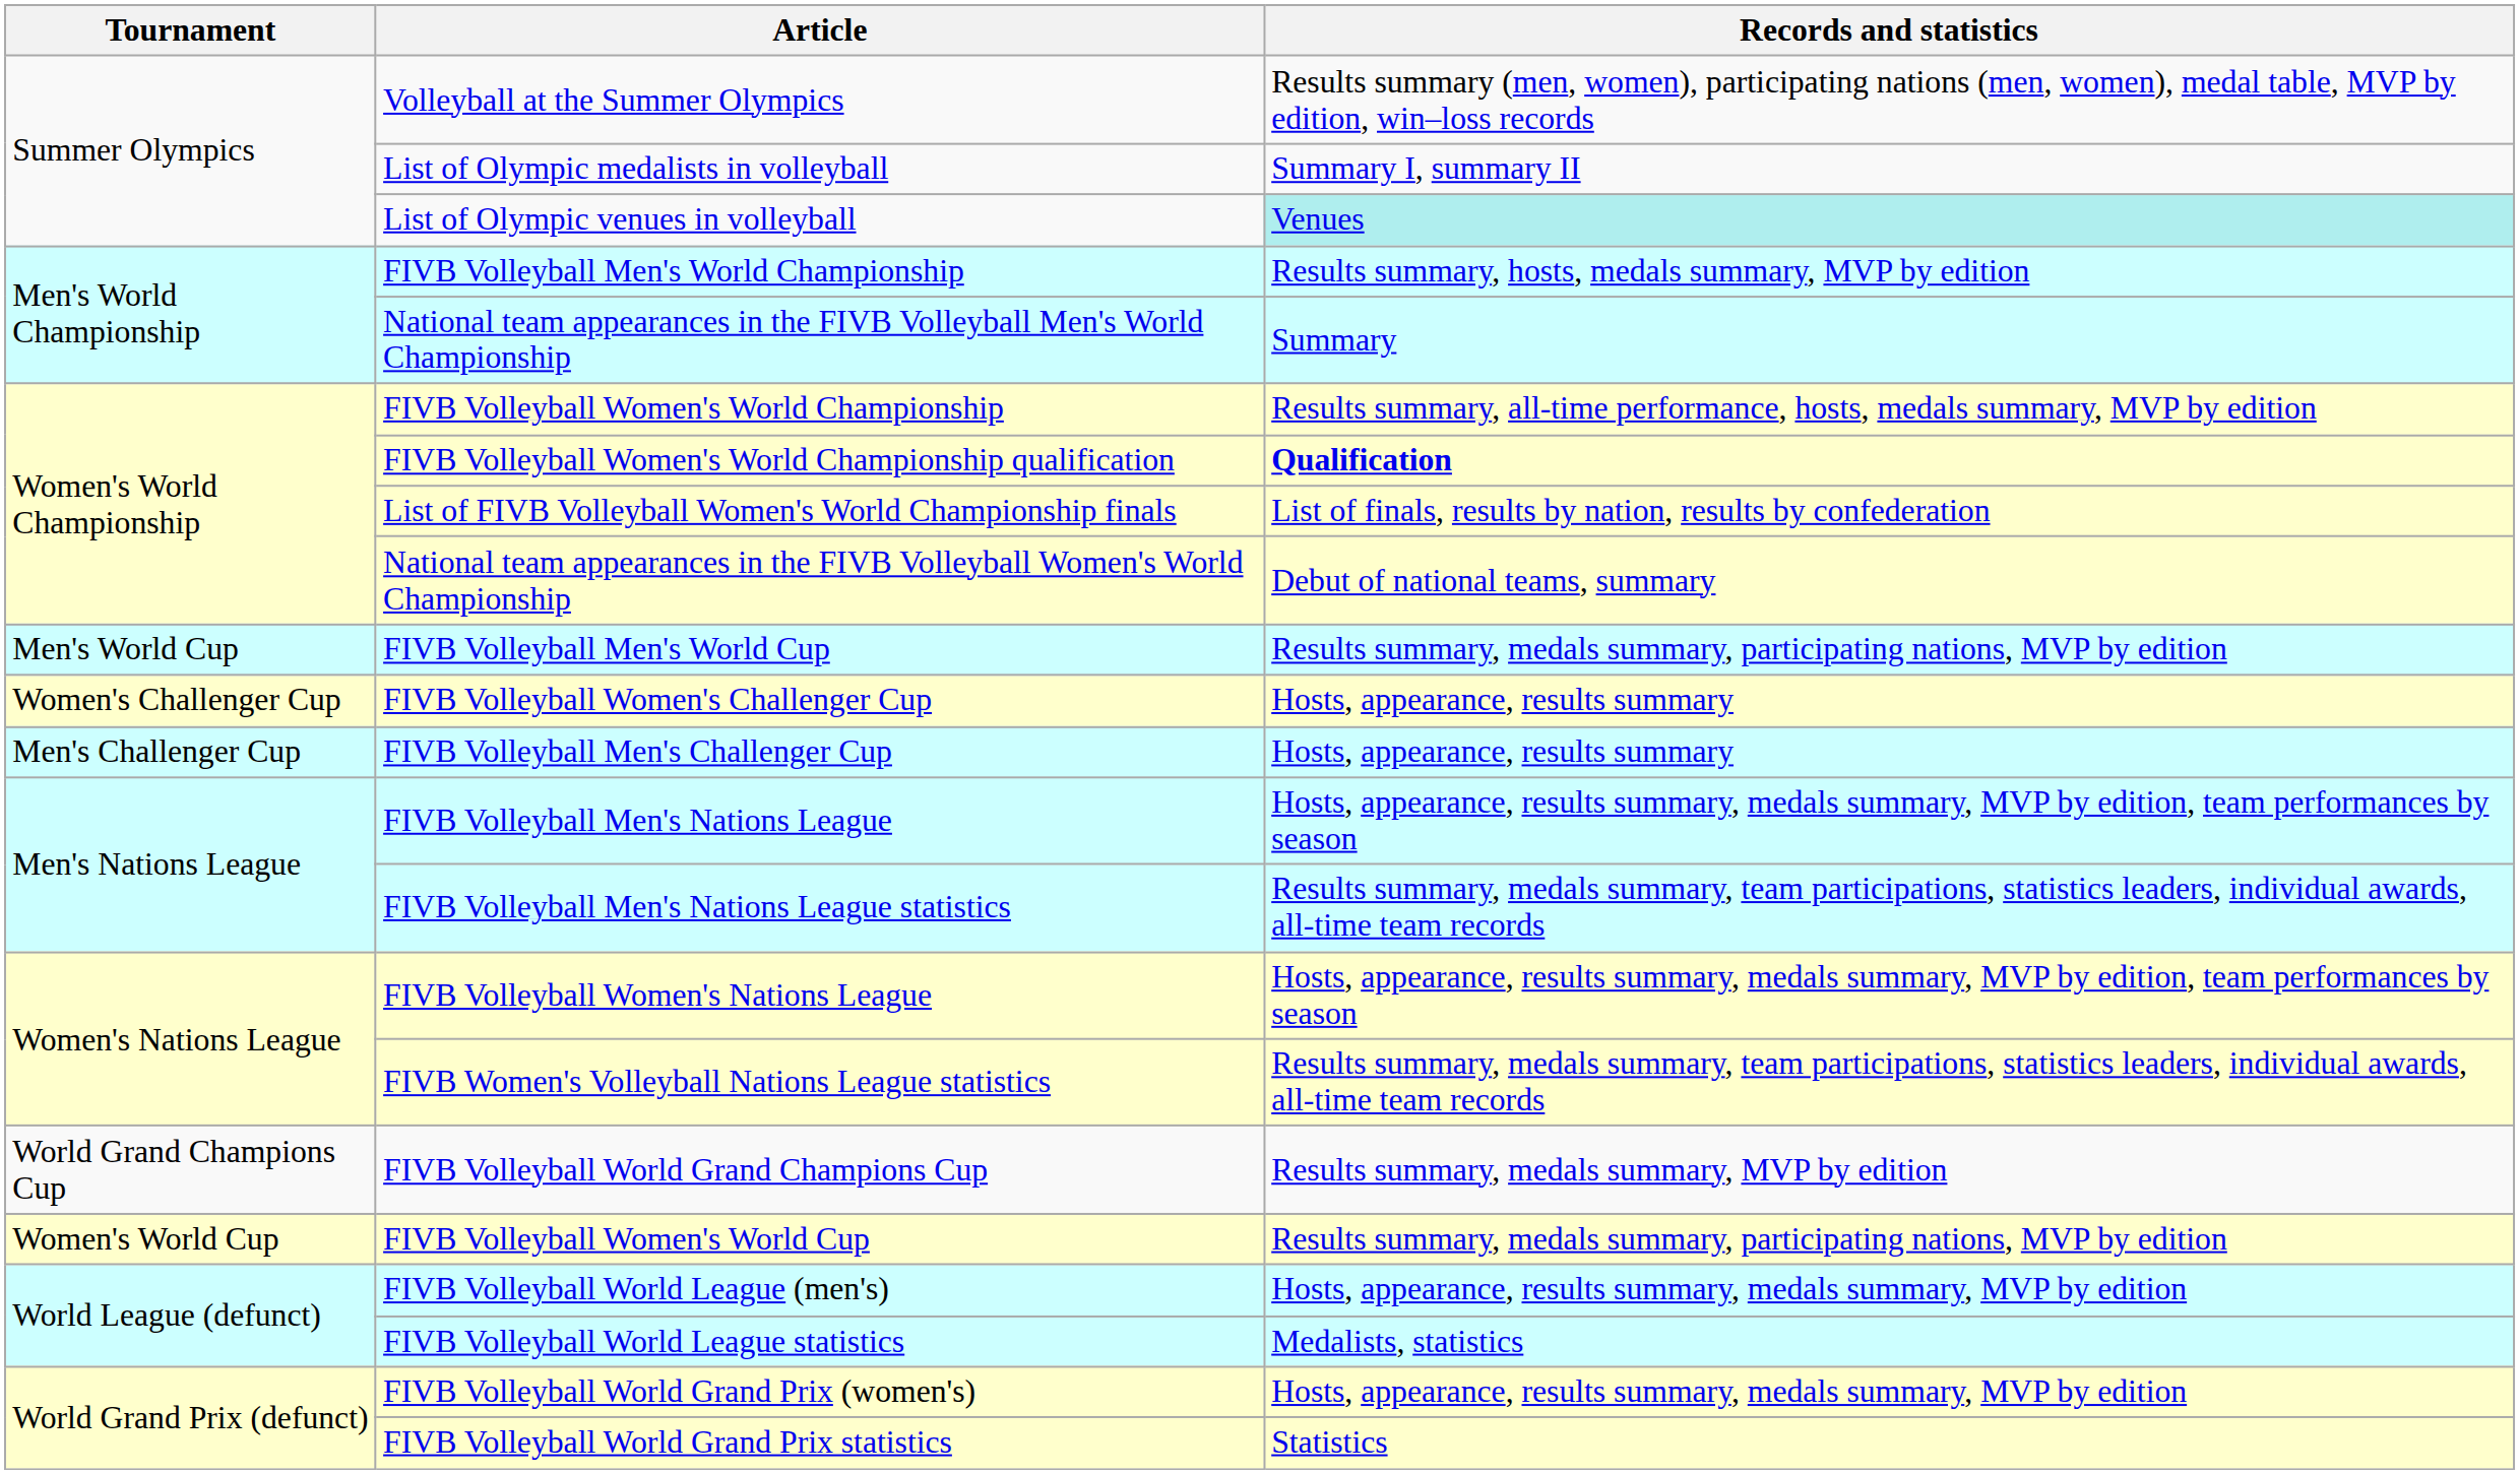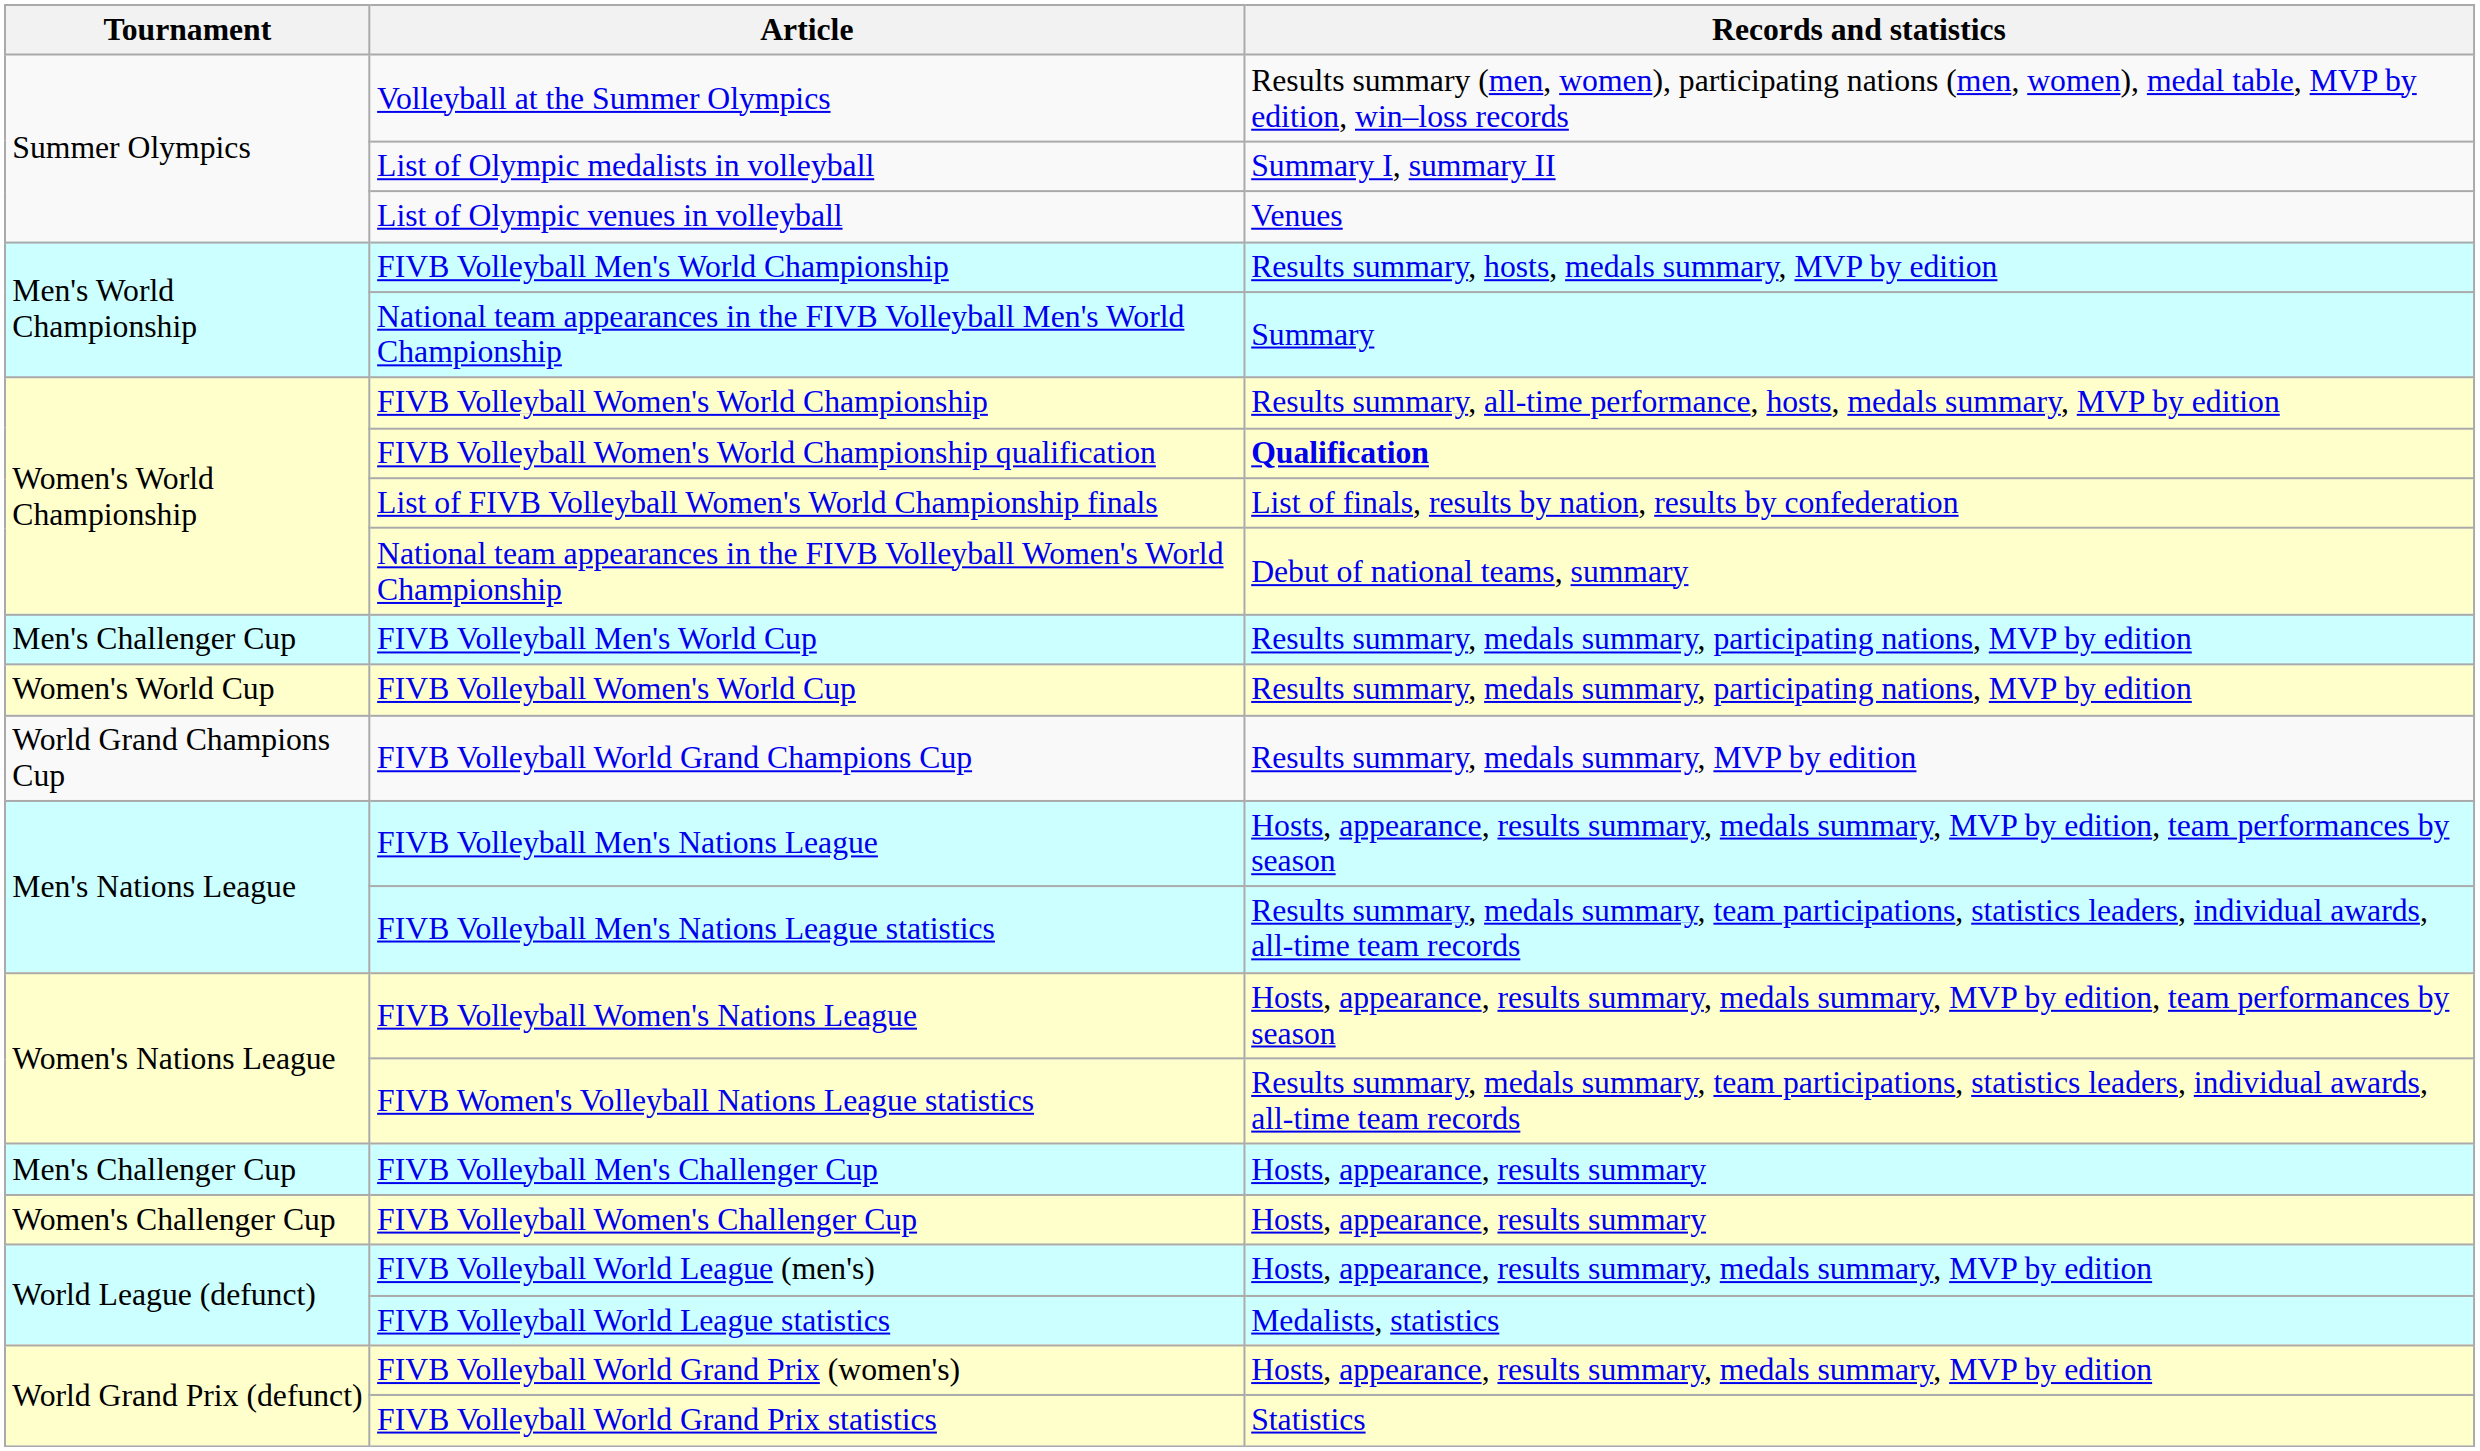 <table class="wikitable">
 <tr>
 <th>Tournament</th>
 <th>Article</th>
 <th>Records and statistics</th>
 </tr>
 <tr>
 <td rowspan="3">Summer Olympics</td>
 <td><a href='#'>Volleyball at the Summer Olympics</a></td>
 <td>Results summary (<a href='#'>men</a>, <a href='#'>women</a>), participating nations (<a href='#'>men</a>, <a href='#'>women</a>), <a href='#'>medal table</a>, <a href='#'>MVP by edition</a>, <a href='#'>win–loss records</a></td>
 </tr>
 <tr>
 <td><a href='#'>List of Olympic medalists in volleyball</a></td>
 <td><a href='#'>Summary I</a>, <a href='#'>summary II</a></td>
 </tr>
 <tr>
 <td><a href='#'>List of Olympic venues in volleyball</a></td>
-<td style="background: paleturquoise;"><a href='#'>Venues</a></td>
+<td><a href='#'>Venues</a></td>
 </tr>
 <tr style="background-color: #cff;">
 <td rowspan="2">Men's World Championship</td>
 <td><a href='#'>FIVB Volleyball Men's World Championship</a></td>
 <td><a href='#'>Results summary</a>, <a href='#'>hosts</a>, <a href='#'>medals summary</a>, <a href='#'>MVP by edition</a></td>
 </tr>
 <tr style="background-color: #cff;">
 <td><a href='#'>National team appearances in the FIVB Volleyball Men's World Championship</a></td>
 <td><a href='#'>Summary</a></td>
 </tr>
 <tr style="background-color: #ffc;">
 <td rowspan="4">Women's World Championship</td>
 <td><a href='#'>FIVB Volleyball Women's World Championship</a></td>
 <td><a href='#'>Results summary</a>, <a href='#'>all-time performance</a>, <a href='#'>hosts</a>, <a href='#'>medals summary</a>, <a href='#'>MVP by edition</a></td>
 </tr>
 <tr style="background-color: #ffc;">
 <td><a href='#'>FIVB Volleyball Women's World Championship qualification</a></td>
 <td><strong><a href='#'>Qualification</a></strong></td>
 </tr>
 <tr style="background-color: #ffc;">
 <td><a href='#'>List of FIVB Volleyball Women's World Championship finals</a></td>
 <td><a href='#'>List of finals</a>, <a href='#'>results by nation</a>, <a href='#'>results by confederation</a></td>
 </tr>
 <tr style="background-color: #ffc;">
 <td><a href='#'>National team appearances in the FIVB Volleyball Women's World Championship</a></td>
 <td><a href='#'>Debut of national teams</a>, <a href='#'>summary</a></td>
 </tr>
 <tr style="background-color: #cff;">
-<td>Men's World Cup</td>
+<td>Men's Challenger Cup</td>
 <td><a href='#'>FIVB Volleyball Men's World Cup</a></td>
 <td><a href='#'>Results summary</a>, <a href='#'>medals summary</a>, <a href='#'>participating nations</a>, <a href='#'>MVP by edition</a></td>
 </tr>
 <tr style="background-color: #ffc;">
-<td>Women's Challenger Cup</td>
-<td><a href='#'>FIVB Volleyball Women's Challenger Cup</a></td>
-<td><a href='#'>Hosts</a>, <a href='#'>appearance</a>, <a href='#'>results summary</a></td>
+<td>Women's World Cup</td>
+<td><a href='#'>FIVB Volleyball Women's World Cup</a></td>
+<td><a href='#'>Results summary</a>, <a href='#'>medals summary</a>, <a href='#'>participating nations</a>, <a href='#'>MVP by edition</a></td>
 </tr>
-<tr style="background-color: #cff;">
-<td>Men's Challenger Cup</td>
-<td><a href='#'>FIVB Volleyball Men's Challenger Cup</a></td>
-<td><a href='#'>Hosts</a>, <a href='#'>appearance</a>, <a href='#'>results summary</a></td>
+<tr>
+<td>World Grand Champions Cup</td>
+<td><a href='#'>FIVB Volleyball World Grand Champions Cup</a></td>
+<td><a href='#'>Results summary</a>, <a href='#'>medals summary</a>, <a href='#'>MVP by edition</a></td>
 </tr>
 <tr style="background-color: #cff;">
 <td rowspan="2">Men's Nations League</td>
 <td><a href='#'>FIVB Volleyball Men's Nations League</a></td>
 <td><a href='#'>Hosts</a>, <a href='#'>appearance</a>, <a href='#'>results summary</a>, <a href='#'>medals summary</a>, <a href='#'>MVP by edition</a>, <a href='#'>team performances by season</a></td>
 </tr>
 <tr style="background-color: #cff;">
 <td><a href='#'>FIVB Volleyball Men's Nations League statistics</a></td>
 <td><a href='#'>Results summary</a>, <a href='#'>medals summary</a>, <a href='#'>team participations</a>, <a href='#'>statistics leaders</a>, <a href='#'>individual awards</a>, <a href='#'>all-time team records</a></td>
 </tr>
 <tr style="background-color: #ffc;">
 <td rowspan="2">Women's Nations League</td>
 <td><a href='#'>FIVB Volleyball Women's Nations League</a></td>
 <td><a href='#'>Hosts</a>, <a href='#'>appearance</a>, <a href='#'>results summary</a>, <a href='#'>medals summary</a>, <a href='#'>MVP by edition</a>, <a href='#'>team performances by season</a></td>
 </tr>
 <tr style="background-color: #ffc;">
 <td><a href='#'>FIVB Women's Volleyball Nations League statistics</a></td>
 <td><a href='#'>Results summary</a>, <a href='#'>medals summary</a>, <a href='#'>team participations</a>, <a href='#'>statistics leaders</a>, <a href='#'>individual awards</a>, <a href='#'>all-time team records</a></td>
 </tr>
-<tr>
-<td>World Grand Champions Cup</td>
-<td><a href='#'>FIVB Volleyball World Grand Champions Cup</a></td>
-<td><a href='#'>Results summary</a>, <a href='#'>medals summary</a>, <a href='#'>MVP by edition</a></td>
+<tr style="background-color: #cff;">
+<td>Men's Challenger Cup</td>
+<td><a href='#'>FIVB Volleyball Men's Challenger Cup</a></td>
+<td><a href='#'>Hosts</a>, <a href='#'>appearance</a>, <a href='#'>results summary</a></td>
 </tr>
 <tr style="background-color: #ffc;">
-<td>Women's World Cup</td>
-<td><a href='#'>FIVB Volleyball Women's World Cup</a></td>
-<td><a href='#'>Results summary</a>, <a href='#'>medals summary</a>, <a href='#'>participating nations</a>, <a href='#'>MVP by edition</a></td>
+<td>Women's Challenger Cup</td>
+<td><a href='#'>FIVB Volleyball Women's Challenger Cup</a></td>
+<td><a href='#'>Hosts</a>, <a href='#'>appearance</a>, <a href='#'>results summary</a></td>
 </tr>
 <tr style="background-color: #cff;">
 <td rowspan="2">World League (defunct)</td>
 <td><a href='#'>FIVB Volleyball World League</a> (men's)</td>
 <td><a href='#'>Hosts</a>, <a href='#'>appearance</a>, <a href='#'>results summary</a>, <a href='#'>medals summary</a>, <a href='#'>MVP by edition</a></td>
 </tr>
 <tr style="background-color: #cff;">
 <td><a href='#'>FIVB Volleyball World League statistics</a></td>
 <td><a href='#'>Medalists</a>, <a href='#'>statistics</a></td>
 </tr>
 <tr style="background-color: #ffc;">
 <td rowspan="2">World Grand Prix (defunct)</td>
 <td><a href='#'>FIVB Volleyball World Grand Prix</a> (women's)</td>
 <td><a href='#'>Hosts</a>, <a href='#'>appearance</a>, <a href='#'>results summary</a>, <a href='#'>medals summary</a>, <a href='#'>MVP by edition</a></td>
 </tr>
 <tr style="background-color: #ffc;">
 <td><a href='#'>FIVB Volleyball World Grand Prix statistics</a></td>
 <td><a href='#'>Statistics</a></td>
 </tr>
 </table>
